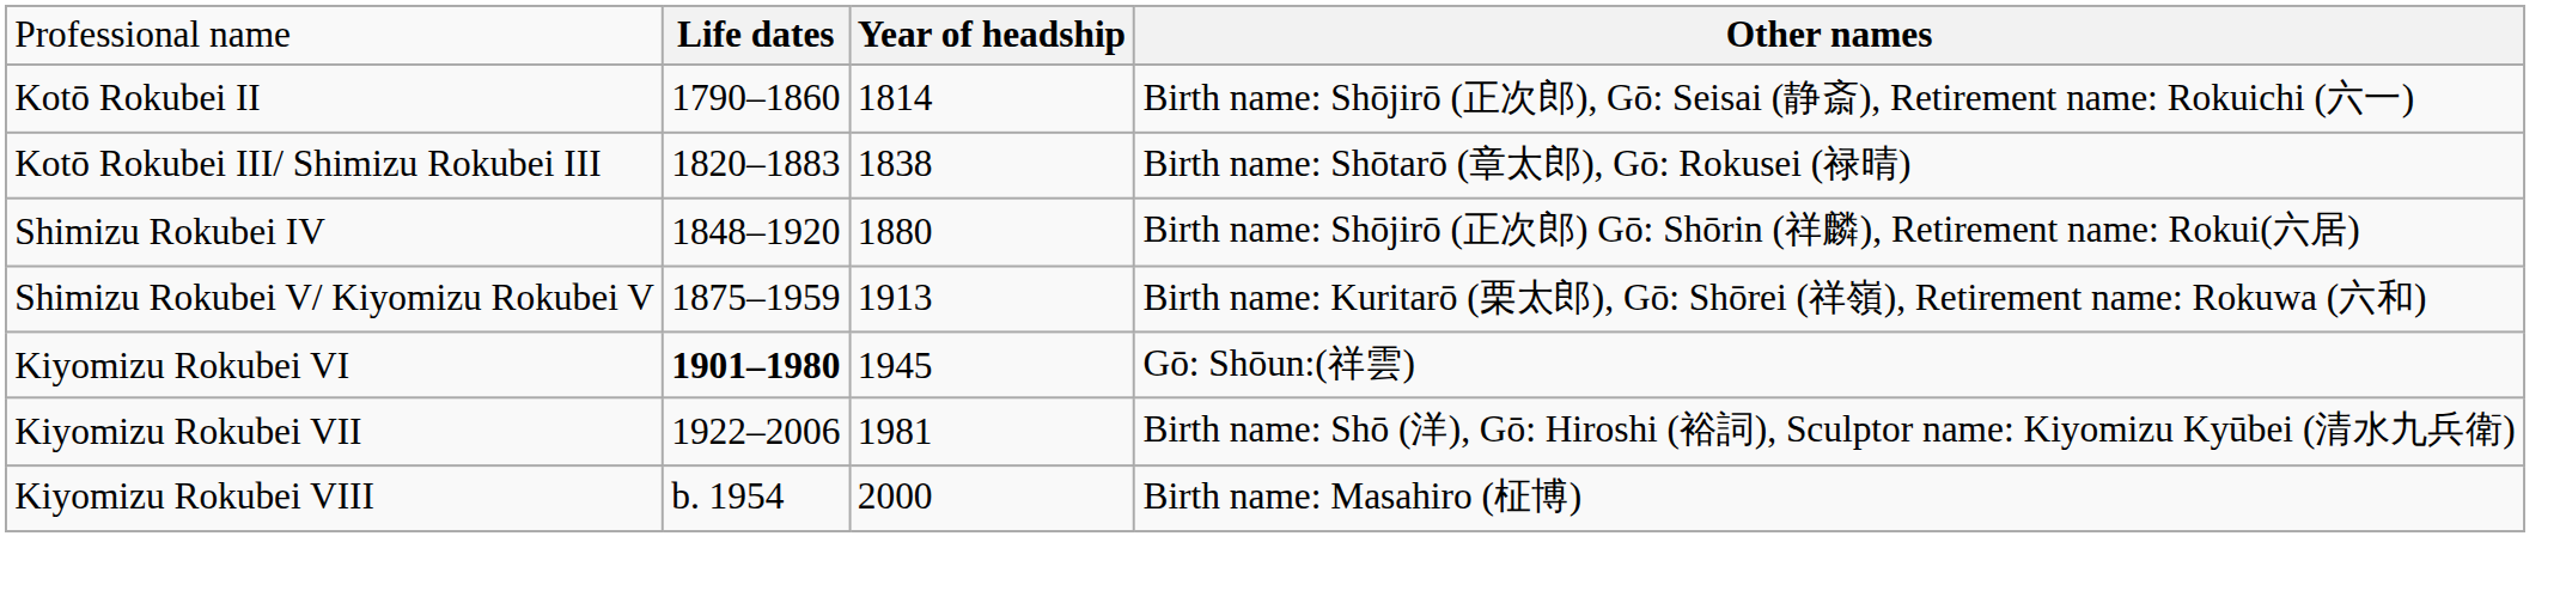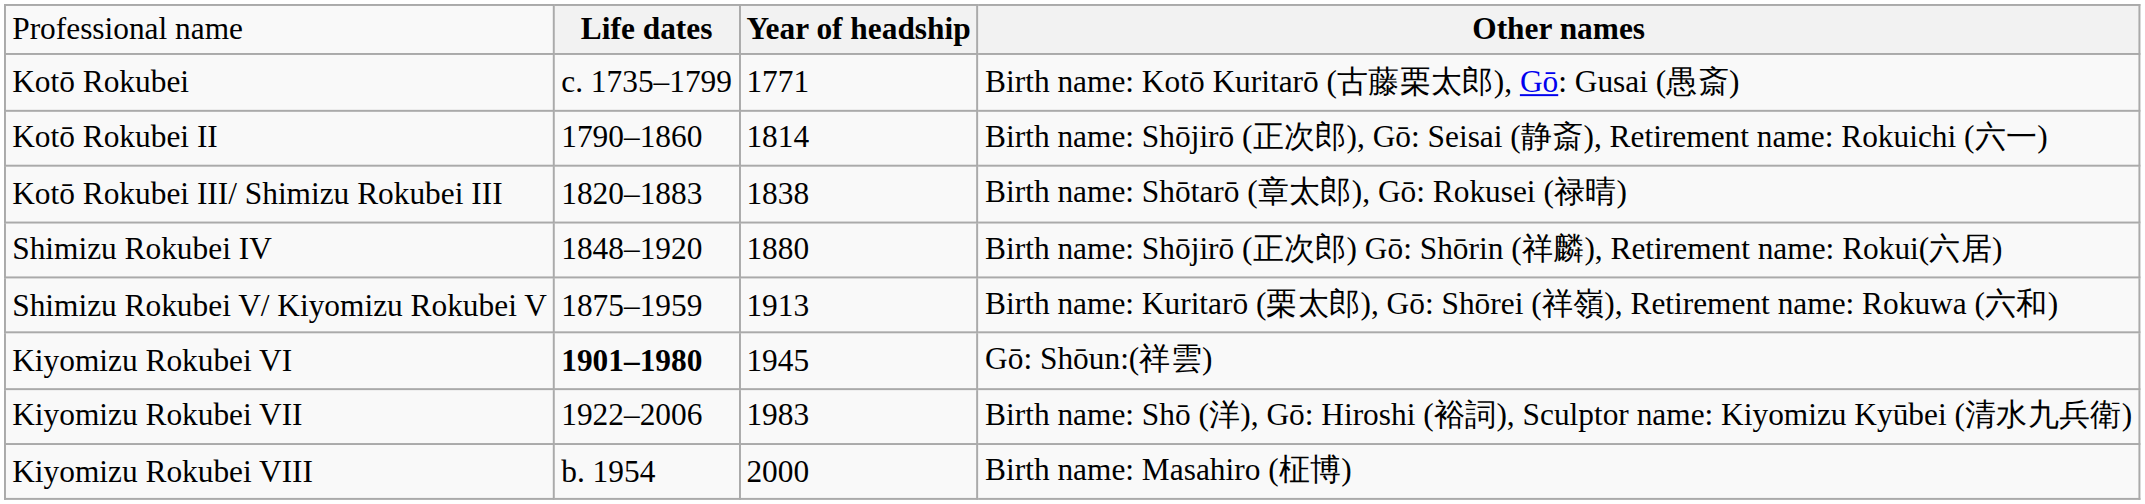 <table class="wikitable">
 <tr>
 <td>Professional name</td>
 <th>Life dates</th>
 <th>Year of headship</th>
 <th>Other names</th>
+</tr>
+<tr>
+<td>Kotō Rokubei</td>
+<td>c. 1735–1799</td>
+<td>1771</td>
+<td>Birth name: Kotō Kuritarō (古藤栗太郎), <a href='#'>Gō</a>: Gusai (愚斎)</td>
 </tr>
 <tr>
 <td>Kotō Rokubei II</td>
 <td>1790–1860</td>
 <td>1814</td>
 <td>Birth name: Shōjirō (正次郎), Gō: Seisai (静斎), Retirement name: Rokuichi (六一)</td>
 </tr>
 <tr>
 <td>Kotō Rokubei III/ Shimizu Rokubei III</td>
 <td>1820–1883</td>
 <td>1838</td>
 <td>Birth name: Shōtarō (章太郎), Gō: Rokusei (禄晴)</td>
 </tr>
 <tr>
 <td>Shimizu Rokubei IV</td>
 <td>1848–1920</td>
 <td>1880</td>
 <td>Birth name: Shōjirō (正次郎) Gō: Shōrin (祥麟), Retirement name: Rokui(六居)</td>
 </tr>
 <tr>
 <td>Shimizu Rokubei V/ Kiyomizu Rokubei V</td>
 <td>1875–1959</td>
 <td>1913</td>
 <td>Birth name: Kuritarō (栗太郎), Gō: Shōrei (祥嶺), Retirement name: Rokuwa (六和)</td>
 </tr>
 <tr>
 <td>Kiyomizu Rokubei VI</td>
 <td><strong>1901–1980</strong></td>
 <td>1945</td>
 <td>Gō: Shōun:(祥雲)</td>
 </tr>
 <tr>
 <td>Kiyomizu Rokubei VII</td>
 <td>1922–2006</td>
-<td>1981</td>
+<td>1983</td>
 <td>Birth name: Shō (洋), Gō: Hiroshi (裕詞), Sculptor name: Kiyomizu Kyūbei (清水九兵衛)</td>
 </tr>
 <tr>
 <td>Kiyomizu Rokubei VIII</td>
 <td>b. 1954</td>
 <td>2000</td>
 <td>Birth name: Masahiro (柾博)</td>
 </tr>
 </table>
